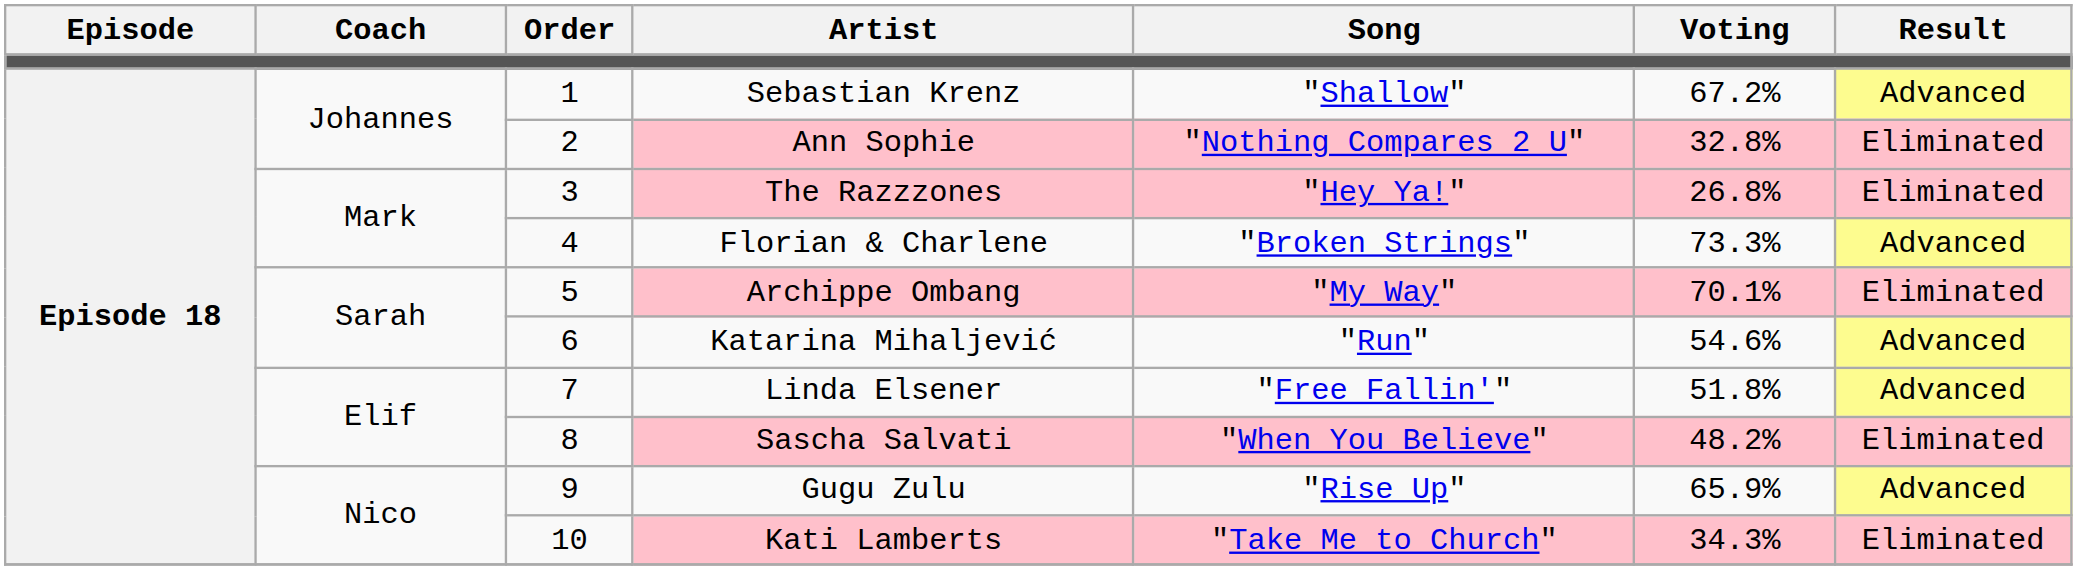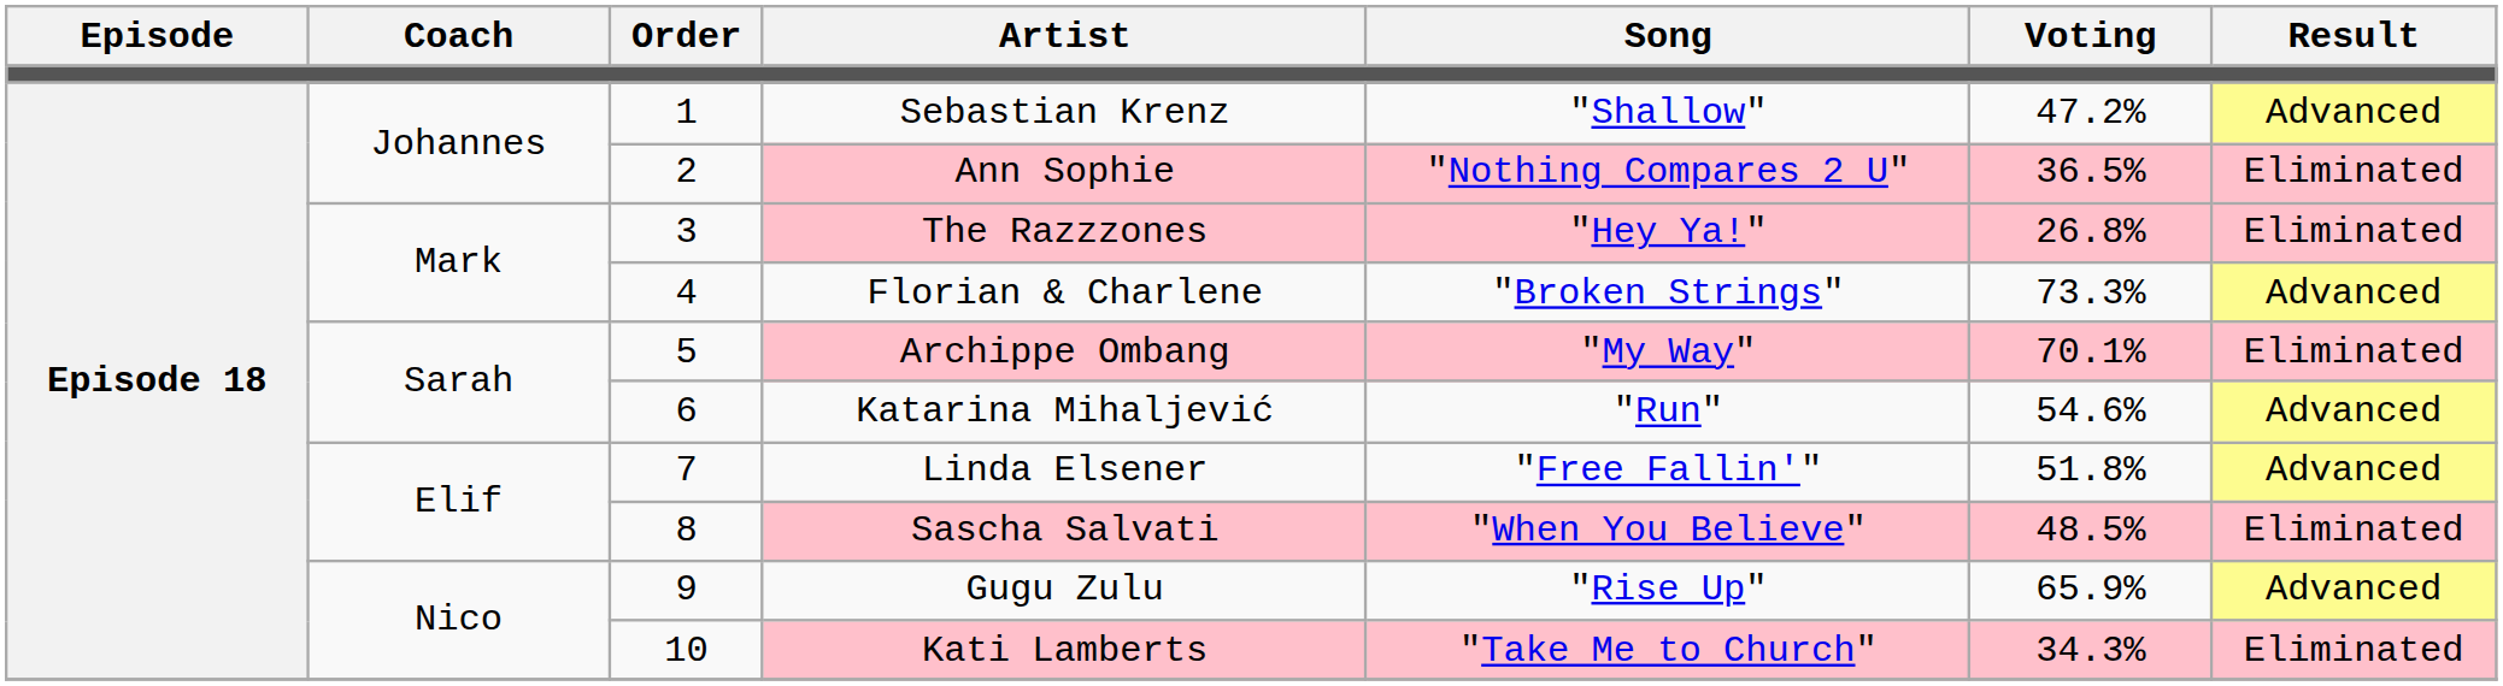 <table class="wikitable plainrowheaders" style="text-align: center; width:100%;">
 <tr>
 <th scope="col" style="width:10%;">Episode</th>
 <th style="width:10%;">Coach</th>
 <th style="width:05%;">Order</th>
 <th style="width:20%;">Artist</th>
 <th style="width:20%;">Song</th>
 <th style="width:08%;">Voting</th>
 <th style="width:09%;">Result</th>
 </tr>
 <tr>
 <td colspan="7" style="background:#555;"></td>
 </tr>
 <tr>
 <th rowspan="10">Episode 18<br><small></small></th>
 <td rowspan="2">Johannes</td>
 <td>1</td>
 <td>Sebastian Krenz</td>
 <td>"<a href='#'>Shallow</a>"</td>
-<td>67.2%</td>
+<td>47.2%</td>
 <td style="background:#fdfc8f;">Advanced</td>
 </tr>
 <tr>
 <td>2</td>
 <td style="background:pink;">Ann Sophie</td>
 <td style="background:pink;">"<a href='#'>Nothing Compares 2 U</a>"</td>
-<td style="background:pink;">32.8%</td>
+<td style="background:pink;">36.5%</td>
 <td style="background:pink;">Eliminated</td>
 </tr>
 <tr>
 <td rowspan="2">Mark</td>
 <td>3</td>
 <td style="background:pink;">The Razzzones</td>
 <td style="background:pink;">"<a href='#'>Hey Ya!</a>"</td>
 <td style="background:pink;">26.8%</td>
 <td style="background:pink;">Eliminated</td>
 </tr>
 <tr>
 <td>4</td>
 <td>Florian & Charlene</td>
 <td>"<a href='#'>Broken Strings</a>"</td>
 <td>73.3%</td>
 <td style="background:#fdfc8f;">Advanced</td>
 </tr>
 <tr>
 <td rowspan="2">Sarah</td>
 <td>5</td>
 <td style="background:pink;">Archippe Ombang</td>
 <td style="background:pink;">"<a href='#'>My Way</a>"</td>
 <td style="background:pink;">70.1%</td>
 <td style="background:pink;">Eliminated</td>
 </tr>
 <tr>
 <td>6</td>
 <td>Katarina Mihaljević</td>
 <td>"<a href='#'>Run</a>"</td>
 <td>54.6%</td>
 <td style="background:#fdfc8f;">Advanced</td>
 </tr>
 <tr>
 <td rowspan="2">Elif</td>
 <td>7</td>
 <td>Linda Elsener</td>
 <td>"<a href='#'>Free Fallin'</a>"</td>
 <td>51.8%</td>
 <td style="background:#fdfc8f;">Advanced</td>
 </tr>
 <tr>
 <td>8</td>
 <td style="background:pink;">Sascha Salvati</td>
 <td style="background:pink;">"<a href='#'>When You Believe</a>"</td>
-<td style="background:pink;">48.2%</td>
+<td style="background:pink;">48.5%</td>
 <td style="background:pink;">Eliminated</td>
 </tr>
 <tr>
 <td rowspan="2">Nico</td>
 <td>9</td>
 <td>Gugu Zulu</td>
 <td>"<a href='#'>Rise Up</a>"</td>
 <td>65.9%</td>
 <td style="background:#fdfc8f;">Advanced</td>
 </tr>
 <tr>
 <td>10</td>
 <td style="background:pink;">Kati Lamberts</td>
 <td style="background:pink;">"<a href='#'>Take Me to Church</a>"</td>
 <td style="background:pink;">34.3%</td>
 <td style="background:pink;">Eliminated</td>
 </tr>
 <tr>
 </tr>
 </table>
